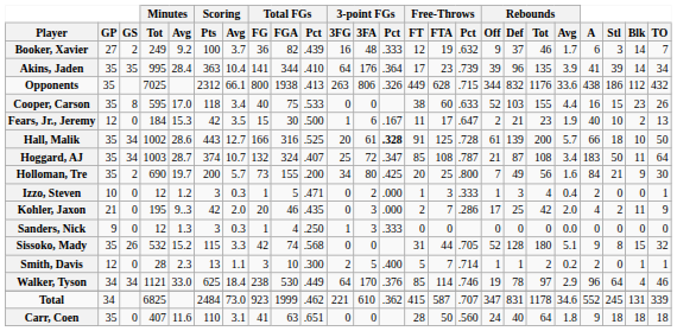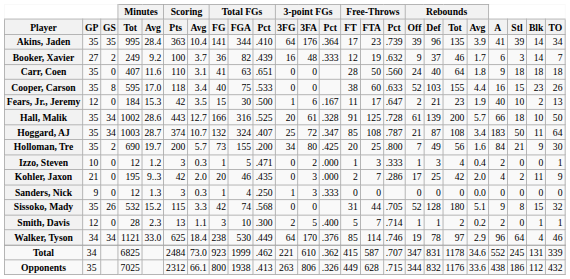 <table class="wikitable sortable" style="font-size:70%;">
 <tr>
 <th colspan="3" style="border-top-style:hidden; border-left-style:hidden; background: white;"></th>
 <th colspan="2" style=>Minutes</th>
 <th colspan="2" style=>Scoring</th>
 <th colspan="3" style=>Total FGs</th>
 <th colspan="3" style=>3-point FGs</th>
 <th colspan="3" style=>Free-Throws</th>
 <th colspan="4" style=>Rebounds</th>
 <th colspan="4" style="border-top-style:hidden; border-right-style:hidden; background: white;"></th>
 </tr>
 <tr>
 <th scope="col" style=>Player</th>
 <th scope="col" style=>GP</th>
 <th scope="col" style=>GS</th>
 <th scope="col" style=>Tot</th>
 <th scope="col" style=>Avg</th>
 <th scope="col" style=>Pts</th>
 <th scope="col" style=>Avg</th>
 <th scope="col" style=>FG</th>
 <th scope="col" style=>FGA</th>
 <th scope="col" style=>Pct</th>
 <th scope="col" style=>3FG</th>
 <th scope="col" style=>3FA</th>
 <th scope="col" style=>Pct</th>
 <th scope="col" style=>FT</th>
 <th scope="col" style=>FTA</th>
 <th scope="col" style=>Pct</th>
 <th scope="col" style=>Off</th>
 <th scope="col" style=>Def</th>
 <th scope="col" style=>Tot</th>
 <th scope="col" style=>Avg</th>
 <th scope="col" style=>A</th>
 <th scope="col" style=>Stl</th>
 <th scope="col" style=>Blk</th>
 <th scope="col" style=>TO</th>
 </tr>
 <tr>
+<th style=white-space:nowrap>Akins, Jaden</th>
+<td style="text-align:right;">35</td>
+<td style="text-align:right;">35</td>
+<td style="text-align:right;">995</td>
+<td style="text-align:right;">28.4</td>
+<td style="text-align:right;">363</td>
+<td style="text-align:right;">10.4</td>
+<td style="text-align:right;">141</td>
+<td style="text-align:right;">344</td>
+<td style="text-align:right;">.410</td>
+<td style="text-align:right;">64</td>
+<td style="text-align:right;">176</td>
+<td style="text-align:right;">.364</td>
+<td style="text-align:right;">17</td>
+<td style="text-align:right;">23</td>
+<td style="text-align:right;">.739</td>
+<td style="text-align:right;">39</td>
+<td style="text-align:right;">96</td>
+<td style="text-align:right;">135</td>
+<td style="text-align:right;">3.9</td>
+<td style="text-align:right;">41</td>
+<td style="text-align:right;">39</td>
+<td style="text-align:right;">14</td>
+<td style="text-align:right;">34</td>
+</tr>
+<tr>
 <th style=white-space:nowrap>Booker, Xavier</th>
 <td style="text-align:right;">27</td>
 <td style="text-align:right;">2</td>
 <td style="text-align:right;">249</td>
 <td style="text-align:right;">9.2</td>
 <td style="text-align:right;">100</td>
 <td style="text-align:right;">3.7</td>
 <td style="text-align:right;">36</td>
 <td style="text-align:right;">82</td>
 <td style="text-align:right;">.439</td>
 <td style="text-align:right;">16</td>
 <td style="text-align:right;">48</td>
 <td style="text-align:right;">.333</td>
 <td style="text-align:right;">12</td>
 <td style="text-align:right;">19</td>
 <td style="text-align:right;">.632</td>
 <td style="text-align:right;">9</td>
 <td style="text-align:right;">37</td>
 <td style="text-align:right;">46</td>
 <td style="text-align:right;">1.7</td>
 <td style="text-align:right;">6</td>
 <td style="text-align:right;">3</td>
 <td style="text-align:right;">14</td>
 <td style="text-align:right;">7</td>
 </tr>
 <tr>
-<th style=white-space:nowrap>Akins, Jaden</th>
+<th style=white-space:nowrap>Carr, Coen</th>
 <td style="text-align:right;">35</td>
-<td style="text-align:right;">35</td>
-<td style="text-align:right;">995</td>
-<td style="text-align:right;">28.4</td>
-<td style="text-align:right;">363</td>
-<td style="text-align:right;">10.4</td>
-<td style="text-align:right;">141</td>
-<td style="text-align:right;">344</td>
-<td style="text-align:right;">.410</td>
+<td style="text-align:right;">0</td>
+<td style="text-align:right;">407</td>
+<td style="text-align:right;">11.6</td>
+<td style="text-align:right;">110</td>
+<td style="text-align:right;">3.1</td>
+<td style="text-align:right;">41</td>
+<td style="text-align:right;">63</td>
+<td style="text-align:right;">.651</td>
+<td style="text-align:right;">0</td>
+<td style="text-align:right;">0</td>
+<td style="text-align:right;"></td>
+<td style="text-align:right;">28</td>
+<td style="text-align:right;">50</td>
+<td style="text-align:right;">.560</td>
+<td style="text-align:right;">24</td>
+<td style="text-align:right;">40</td>
 <td style="text-align:right;">64</td>
-<td style="text-align:right;">176</td>
-<td style="text-align:right;">.364</td>
-<td style="text-align:right;">17</td>
-<td style="text-align:right;">23</td>
-<td style="text-align:right;">.739</td>
-<td style="text-align:right;">39</td>
-<td style="text-align:right;">96</td>
-<td style="text-align:right;">135</td>
-<td style="text-align:right;">3.9</td>
-<td style="text-align:right;">41</td>
-<td style="text-align:right;">39</td>
-<td style="text-align:right;">14</td>
-<td style="text-align:right;">34</td>
-</tr>
-<tr class="sortbottom" style="text-align:center;">
-<td><strong>Opponents</strong></td>
-<td>35</td>
-<td style="text-align:center;"></td>
-<td>7025</td>
-<td style="text-align:center;"></td>
-<td>2312</td>
-<td>66.1</td>
-<td>800</td>
-<td>1938</td>
-<td>.413</td>
-<td>263</td>
-<td>806</td>
-<td>.326</td>
-<td>449</td>
-<td>628</td>
-<td>.715</td>
-<td>344</td>
-<td>832</td>
-<td>1176</td>
-<td>33.6</td>
-<td>438</td>
-<td>186</td>
-<td>112</td>
-<td>432</td>
+<td style="text-align:right;">1.8</td>
+<td style="text-align:right;">9</td>
+<td style="text-align:right;">18</td>
+<td style="text-align:right;">18</td>
+<td style="text-align:right;">18</td>
 </tr>
 <tr>
 <th style=white-space:nowrap>Cooper, Carson</th>
 <td style="text-align:right;">35</td>
 <td style="text-align:right;">8</td>
 <td style="text-align:right;">595</td>
 <td style="text-align:right;">17.0</td>
 <td style="text-align:right;">118</td>
 <td style="text-align:right;">3.4</td>
 <td style="text-align:right;">40</td>
 <td style="text-align:right;">75</td>
 <td style="text-align:right;">.533</td>
 <td style="text-align:right;">0</td>
 <td style="text-align:right;">0</td>
 <td style="text-align:right;"></td>
 <td style="text-align:right;">38</td>
 <td style="text-align:right;">60</td>
 <td style="text-align:right;">.633</td>
 <td style="text-align:right;">52</td>
 <td style="text-align:right;">103</td>
 <td style="text-align:right;">155</td>
 <td style="text-align:right;">4.4</td>
 <td style="text-align:right;">16</td>
 <td style="text-align:right;">15</td>
 <td style="text-align:right;">23</td>
 <td style="text-align:right;">26</td>
 </tr>
 <tr>
 <th style=white-space:nowrap>Fears, Jr., Jeremy</th>
 <td style="text-align:right;">12</td>
 <td style="text-align:right;">0</td>
 <td style="text-align:right;">184</td>
 <td style="text-align:right;">15.3</td>
 <td style="text-align:right;">42</td>
 <td style="text-align:right;">3.5</td>
 <td style="text-align:right;">15</td>
 <td style="text-align:right;">30</td>
 <td style="text-align:right;">.500</td>
 <td style="text-align:right;">1</td>
 <td style="text-align:right;">6</td>
 <td style="text-align:right;">.167</td>
 <td style="text-align:right;">11</td>
 <td style="text-align:right;">17</td>
 <td style="text-align:right;">.647</td>
 <td style="text-align:right;">2</td>
 <td style="text-align:right;">21</td>
 <td style="text-align:right;">23</td>
 <td style="text-align:right;">1.9</td>
 <td style="text-align:right;">40</td>
 <td style="text-align:right;">10</td>
 <td style="text-align:right;">2</td>
 <td style="text-align:right;">13</td>
 </tr>
 <tr>
 <th style=white-space:nowrap>Hall, Malik</th>
 <td style="text-align:right;">35</td>
 <td style="text-align:right;">34</td>
 <td style="text-align:right;">1002</td>
 <td style="text-align:right;">28.6</td>
 <td style="text-align:right;">443</td>
 <td style="text-align:right;">12.7</td>
 <td style="text-align:right;">166</td>
 <td style="text-align:right;">316</td>
 <td style="text-align:right;">.525</td>
 <td style="text-align:right;">20</td>
 <td style="text-align:right;">61</td>
-<td style="text-align:right;"><strong>.328</strong></td>
+<td style="text-align:right;">.328</td>
 <td style="text-align:right;">91</td>
 <td style="text-align:right;">125</td>
 <td style="text-align:right;">.728</td>
 <td style="text-align:right;">61</td>
 <td style="text-align:right;">139</td>
 <td style="text-align:right;">200</td>
 <td style="text-align:right;">5.7</td>
 <td style="text-align:right;">66</td>
 <td style="text-align:right;">18</td>
 <td style="text-align:right;">10</td>
 <td style="text-align:right;">50</td>
 </tr>
 <tr>
 <th style=white-space:nowrap>Hoggard, AJ</th>
 <td style="text-align:right;">35</td>
 <td style="text-align:right;">34</td>
 <td style="text-align:right;">1003</td>
 <td style="text-align:right;">28.7</td>
 <td style="text-align:right;">374</td>
 <td style="text-align:right;">10.7</td>
 <td style="text-align:right;">132</td>
 <td style="text-align:right;">324</td>
 <td style="text-align:right;">.407</td>
 <td style="text-align:right;">25</td>
 <td style="text-align:right;">72</td>
 <td style="text-align:right;">.347</td>
 <td style="text-align:right;">85</td>
 <td style="text-align:right;">108</td>
 <td style="text-align:right;">.787</td>
 <td style="text-align:right;">21</td>
 <td style="text-align:right;">87</td>
 <td style="text-align:right;">108</td>
 <td style="text-align:right;">3.4</td>
 <td style="text-align:right;">183</td>
 <td style="text-align:right;">50</td>
 <td style="text-align:right;">11</td>
 <td style="text-align:right;">64</td>
 </tr>
 <tr>
 <th style=white-space:nowrap>Holloman, Tre</th>
 <td style="text-align:right;">35</td>
 <td style="text-align:right;">2</td>
 <td style="text-align:right;">690</td>
 <td style="text-align:right;">19.7</td>
 <td style="text-align:right;">200</td>
 <td style="text-align:right;">5.7</td>
 <td style="text-align:right;">73</td>
 <td style="text-align:right;">155</td>
 <td style="text-align:right;">.200</td>
 <td style="text-align:right;">34</td>
 <td style="text-align:right;">80</td>
 <td style="text-align:right;">.425</td>
 <td style="text-align:right;">20</td>
 <td style="text-align:right;">25</td>
 <td style="text-align:right;">.800</td>
 <td style="text-align:right;">7</td>
 <td style="text-align:right;">49</td>
 <td style="text-align:right;">56</td>
 <td style="text-align:right;">1.6</td>
 <td style="text-align:right;">84</td>
 <td style="text-align:right;">21</td>
 <td style="text-align:right;">9</td>
 <td style="text-align:right;">30</td>
 </tr>
 <tr>
 <th style=white-space:nowrap>Izzo, Steven</th>
 <td style="text-align:right;">10</td>
 <td style="text-align:right;">0</td>
 <td style="text-align:right;">12</td>
 <td style="text-align:right;">1.2</td>
 <td style="text-align:right;">3</td>
 <td style="text-align:right;">0.3</td>
 <td style="text-align:right;">1</td>
 <td style="text-align:right;">5</td>
 <td style="text-align:right;">.471</td>
 <td style="text-align:right;">0</td>
 <td style="text-align:right;">2</td>
 <td style="text-align:right;">.000</td>
 <td style="text-align:right;">1</td>
 <td style="text-align:right;">3</td>
 <td style="text-align:right;">.333</td>
 <td style="text-align:right;">1</td>
 <td style="text-align:right;">3</td>
 <td style="text-align:right;">4</td>
 <td style="text-align:right;">0.4</td>
 <td style="text-align:right;">2</td>
 <td style="text-align:right;">0</td>
 <td style="text-align:right;">0</td>
 <td style="text-align:right;">1</td>
 </tr>
 <tr>
 <th style=white-space:nowrap>Kohler, Jaxon</th>
 <td style="text-align:right;">21</td>
 <td style="text-align:right;">0</td>
 <td style="text-align:right;">195</td>
 <td style="text-align:right;">9..3</td>
 <td style="text-align:right;">42</td>
 <td style="text-align:right;">2.0</td>
 <td style="text-align:right;">20</td>
 <td style="text-align:right;">46</td>
 <td style="text-align:right;">.435</td>
 <td style="text-align:right;">0</td>
 <td style="text-align:right;">3</td>
 <td style="text-align:right;">.000</td>
 <td style="text-align:right;">2</td>
 <td style="text-align:right;">7</td>
 <td style="text-align:right;">.286</td>
 <td style="text-align:right;">17</td>
 <td style="text-align:right;">25</td>
 <td style="text-align:right;">42</td>
 <td style="text-align:right;">2.0</td>
 <td style="text-align:right;">4</td>
 <td style="text-align:right;">2</td>
 <td style="text-align:right;">11</td>
 <td style="text-align:right;">9</td>
 </tr>
 <tr>
 <th style=white-space:nowrap>Sanders, Nick</th>
 <td style="text-align:right;">9</td>
 <td style="text-align:right;">0</td>
 <td style="text-align:right;">12</td>
 <td style="text-align:right;">1.3</td>
 <td style="text-align:right;">3</td>
 <td style="text-align:right;">0.3</td>
 <td style="text-align:right;">1</td>
 <td style="text-align:right;">4</td>
 <td style="text-align:right;">.250</td>
 <td style="text-align:right;">1</td>
 <td style="text-align:right;">3</td>
 <td style="text-align:right;">.333</td>
 <td style="text-align:right;">0</td>
 <td style="text-align:right;">0</td>
 <td style="text-align:right;"></td>
 <td style="text-align:right;">0</td>
 <td style="text-align:right;">0</td>
 <td style="text-align:right;">0</td>
 <td style="text-align:right;">0.0</td>
 <td style="text-align:right;">0</td>
 <td style="text-align:right;">0</td>
 <td style="text-align:right;">0</td>
 <td style="text-align:right;">0</td>
 </tr>
 <tr>
 <th style=white-space:nowrap>Sissoko, Mady</th>
 <td style="text-align:right;">35</td>
 <td style="text-align:right;">26</td>
 <td style="text-align:right;">532</td>
 <td style="text-align:right;">15.2</td>
 <td style="text-align:right;">115</td>
 <td style="text-align:right;">3.3</td>
 <td style="text-align:right;">42</td>
 <td style="text-align:right;">74</td>
 <td style="text-align:right;">.568</td>
 <td style="text-align:right;">0</td>
 <td style="text-align:right;">0</td>
 <td style="text-align:right;"></td>
 <td style="text-align:right;">31</td>
 <td style="text-align:right;">44</td>
 <td style="text-align:right;">.705</td>
 <td style="text-align:right;">52</td>
 <td style="text-align:right;">128</td>
 <td style="text-align:right;">180</td>
 <td style="text-align:right;">5.1</td>
 <td style="text-align:right;">9</td>
 <td style="text-align:right;">8</td>
 <td style="text-align:right;">15</td>
 <td style="text-align:right;">32</td>
 </tr>
 <tr>
 <th style=white-space:nowrap>Smith, Davis</th>
 <td style="text-align:right;">12</td>
 <td style="text-align:right;">0</td>
 <td style="text-align:right;">28</td>
 <td style="text-align:right;">2.3</td>
 <td style="text-align:right;">13</td>
 <td style="text-align:right;">1.1</td>
 <td style="text-align:right;">3</td>
 <td style="text-align:right;">10</td>
 <td style="text-align:right;">.300</td>
 <td style="text-align:right;">2</td>
 <td style="text-align:right;">5</td>
 <td style="text-align:right;">.400</td>
 <td style="text-align:right;">5</td>
 <td style="text-align:right;">7</td>
 <td style="text-align:right;">.714</td>
 <td style="text-align:right;">1</td>
 <td style="text-align:right;">1</td>
 <td style="text-align:right;">2</td>
 <td style="text-align:right;">0.2</td>
 <td style="text-align:right;">2</td>
 <td style="text-align:right;">0</td>
 <td style="text-align:right;">1</td>
 <td style="text-align:right;">1</td>
 </tr>
 <tr>
 <th style=white-space:nowrap>Walker, Tyson</th>
 <td style="text-align:right;">34</td>
 <td style="text-align:right;">34</td>
 <td style="text-align:right;">1121</td>
 <td style="text-align:right;">33.0</td>
 <td style="text-align:right;">625</td>
 <td style="text-align:right;">18.4</td>
 <td style="text-align:right;">238</td>
 <td style="text-align:right;">530</td>
 <td style="text-align:right;">.449</td>
 <td style="text-align:right;">64</td>
 <td style="text-align:right;">170</td>
 <td style="text-align:right;">.376</td>
 <td style="text-align:right;">85</td>
 <td style="text-align:right;">114</td>
 <td style="text-align:right;">.746</td>
 <td style="text-align:right;">19</td>
 <td style="text-align:right;">78</td>
 <td style="text-align:right;">97</td>
 <td style="text-align:right;">2.9</td>
 <td style="text-align:right;">96</td>
 <td style="text-align:right;">64</td>
 <td style="text-align:right;">4</td>
 <td style="text-align:right;">46</td>
 </tr>
 <tr>
 </tr>
 <tr class="sortbottom" style=>
 <td align="center" style=><strong>Total</strong></td>
 <td align="center" style=>34</td>
 <td align="center" style=></td>
 <td align="center" style=>6825</td>
 <td align="center" style=></td>
 <td align="center" style=>2484</td>
 <td align="center" style=>73.0</td>
 <td align="center" style=>923</td>
 <td align="center" style=>1999</td>
 <td align="center" style=>.462</td>
 <td align="center" style=>221</td>
 <td align="center" style=>610</td>
 <td align="center" style=>.362</td>
 <td align="center" style=>415</td>
 <td align="center" style=>587</td>
 <td align="center" style=>.707</td>
 <td align="center" style=>347</td>
 <td align="center" style=>831</td>
 <td align="center" style=>1178</td>
 <td align="center" style=>34.6</td>
 <td align="center" style=>552</td>
 <td align="center" style=>245</td>
 <td align="center" style=>131</td>
 <td align="center" style=>339</td>
 </tr>
-<tr>
-<th style=white-space:nowrap>Carr, Coen</th>
-<td style="text-align:right;">35</td>
-<td style="text-align:right;">0</td>
-<td style="text-align:right;">407</td>
-<td style="text-align:right;">11.6</td>
-<td style="text-align:right;">110</td>
-<td style="text-align:right;">3.1</td>
-<td style="text-align:right;">41</td>
-<td style="text-align:right;">63</td>
-<td style="text-align:right;">.651</td>
-<td style="text-align:right;">0</td>
-<td style="text-align:right;">0</td>
-<td style="text-align:right;"></td>
-<td style="text-align:right;">28</td>
-<td style="text-align:right;">50</td>
-<td style="text-align:right;">.560</td>
-<td style="text-align:right;">24</td>
-<td style="text-align:right;">40</td>
-<td style="text-align:right;">64</td>
-<td style="text-align:right;">1.8</td>
-<td style="text-align:right;">9</td>
-<td style="text-align:right;">18</td>
-<td style="text-align:right;">18</td>
-<td style="text-align:right;">18</td>
+<tr class="sortbottom" style="text-align:center;">
+<td><strong>Opponents</strong></td>
+<td>35</td>
+<td style="text-align:center;"></td>
+<td>7025</td>
+<td style="text-align:center;"></td>
+<td>2312</td>
+<td>66.1</td>
+<td>800</td>
+<td>1938</td>
+<td>.413</td>
+<td>263</td>
+<td>806</td>
+<td>.326</td>
+<td>449</td>
+<td>628</td>
+<td>.715</td>
+<td>344</td>
+<td>832</td>
+<td>1176</td>
+<td>33.6</td>
+<td>438</td>
+<td>186</td>
+<td>112</td>
+<td>432</td>
 </tr>
 </table>
